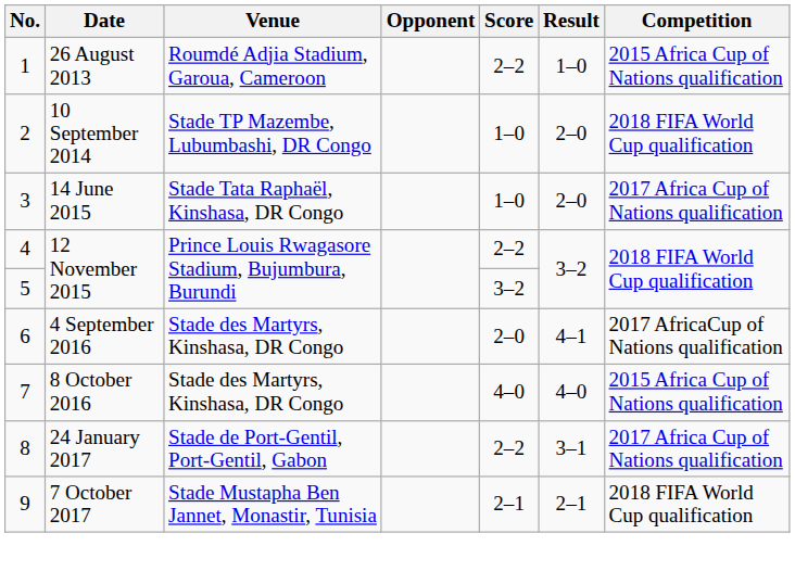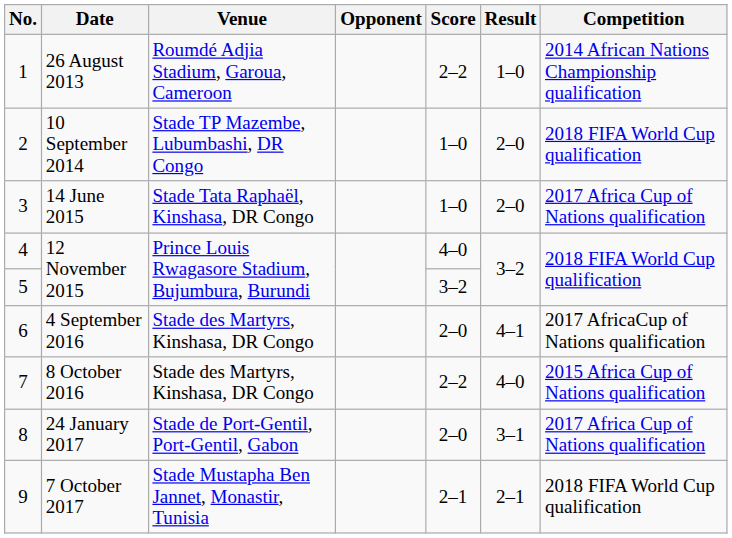 <table class="wikitable sortable">
 <tr>
 <th scope="col">No.</th>
 <th scope="col">Date</th>
 <th scope="col">Venue</th>
 <th scope="col">Opponent</th>
 <th scope="col">Score</th>
 <th scope="col">Result</th>
 <th scope="col">Competition</th>
 </tr>
 <tr>
 <td align="center">1</td>
 <td>26 August 2013</td>
 <td><a href='#'>Roumdé Adjia Stadium</a>, <a href='#'>Garoua</a>, <a href='#'>Cameroon</a></td>
 <td></td>
 <td align="center">2–2</td>
 <td align="center">1–0</td>
-<td><a href='#'>2015 Africa Cup of Nations qualification</a></td>
+<td><a href='#'>2014 African Nations Championship qualification</a></td>
 </tr>
 <tr>
 <td align="center">2</td>
 <td>10 September 2014</td>
 <td><a href='#'>Stade TP Mazembe</a>, <a href='#'>Lubumbashi</a>, <a href='#'>DR Congo</a></td>
 <td></td>
 <td align="center">1–0</td>
 <td align="center">2–0</td>
 <td><a href='#'>2018 FIFA World Cup qualification</a></td>
 </tr>
 <tr>
 <td align="center">3</td>
 <td>14 June 2015</td>
 <td><a href='#'>Stade Tata Raphaël</a>, <a href='#'>Kinshasa</a>, DR Congo</td>
 <td></td>
 <td align="center">1–0</td>
 <td align="center">2–0</td>
 <td><a href='#'>2017 Africa Cup of Nations qualification</a></td>
 </tr>
 <tr>
 <td align="center">4</td>
 <td rowspan="2">12 November 2015</td>
 <td rowspan="2"><a href='#'>Prince Louis Rwagasore Stadium</a>, <a href='#'>Bujumbura</a>, <a href='#'>Burundi</a></td>
 <td rowspan="2"></td>
-<td align="center">2–2</td>
+<td align="center">4–0</td>
 <td rowspan="2" style="text-align:center">3–2</td>
 <td rowspan="2"><a href='#'>2018 FIFA World Cup qualification</a></td>
 </tr>
 <tr>
 <td align="center">5</td>
 <td align="center">3–2</td>
 </tr>
 <tr>
 <td align="center">6</td>
 <td>4 September 2016</td>
 <td><a href='#'>Stade des Martyrs</a>, Kinshasa, DR Congo</td>
 <td></td>
 <td align="center">2–0</td>
 <td align="center">4–1</td>
 <td>2017 AfricaCup of Nations qualification</td>
 </tr>
 <tr>
 <td align="center">7</td>
 <td>8 October 2016</td>
 <td>Stade des Martyrs, Kinshasa, DR Congo</td>
 <td></td>
-<td align="center">4–0</td>
+<td align="center">2–2</td>
 <td align="center">4–0</td>
 <td><a href='#'>2015 Africa Cup of Nations qualification</a></td>
 </tr>
 <tr>
 <td align="center">8</td>
 <td>24 January 2017</td>
 <td><a href='#'>Stade de Port-Gentil</a>, <a href='#'>Port-Gentil</a>, <a href='#'>Gabon</a></td>
 <td></td>
-<td align="center">2–2</td>
+<td align="center">2–0</td>
 <td align="center">3–1</td>
 <td><a href='#'>2017 Africa Cup of Nations qualification</a></td>
 </tr>
 <tr>
 <td align="center">9</td>
 <td>7 October 2017</td>
 <td><a href='#'>Stade Mustapha Ben Jannet</a>, <a href='#'>Monastir</a>, <a href='#'>Tunisia</a></td>
 <td></td>
 <td align="center">2–1</td>
 <td align="center">2–1</td>
 <td>2018 FIFA World Cup qualification</td>
 </tr>
 </table>
